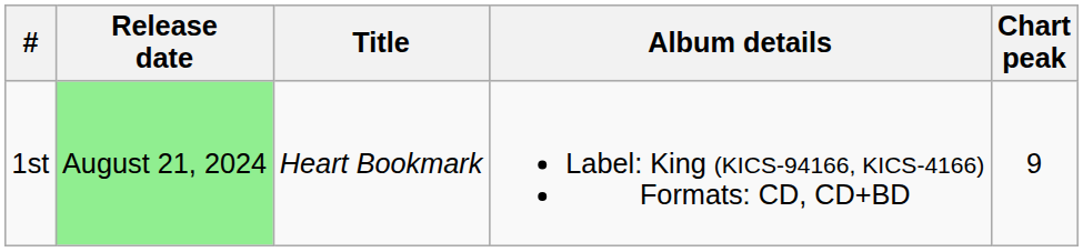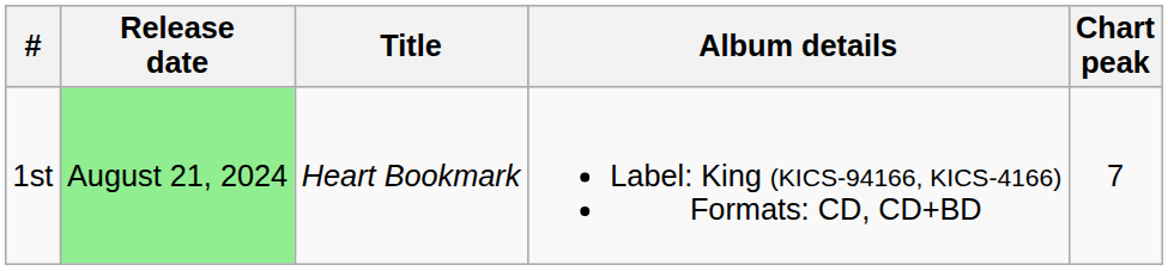 <table class="wikitable plainrowheaders" style="text-align:center">
 <tr>
 <th scope="col">#</th>
 <th scope="col">Release <br>date</th>
 <th scope="col">Title</th>
 <th scope="col">Album details</th>
 <th scope="col">Chart<br>peak</th>
 </tr>
 <tr>
 <td>1st</td>
 <td style="background: lightgreen;">August 21, 2024</td>
 <td scope="row"><em>Heart Bookmark</em></td>
 <td><br><ul><li>Label: King <small>(KICS-94166, KICS-4166)</small></li><li>Formats: CD, CD+BD</li></ul></td>
-<td>9</td>
+<td>7</td>
 </tr>
 </table>
